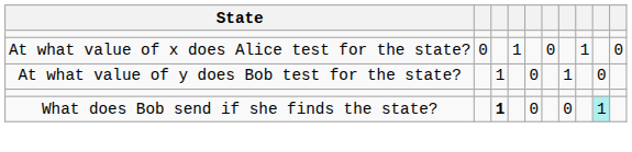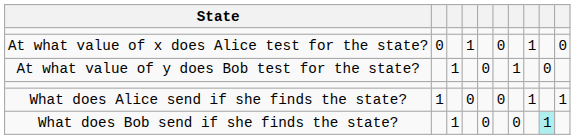 <table class=wikitable style="text-align: center;">
 <tr>
 <th>State</th>
 <th></th>
 <th></th>
 <th></th>
 <th></th>
 <th></th>
 <th></th>
 <th></th>
 <th></th>
 <th></th>
 </tr>
 <tr>
 <td></td>
 <td></td>
 <td></td>
 <td></td>
 <td></td>
 <td></td>
 <td></td>
 <td></td>
 <td></td>
 <td></td>
 </tr>
 <tr>
 <td>At what value of x does Alice test for the state?</td>
 <td>0</td>
 <td></td>
 <td>1</td>
 <td></td>
 <td>0</td>
 <td></td>
 <td>1</td>
 <td></td>
 <td>0</td>
 </tr>
 <tr>
 <td>At what value of y does Bob test for the state?</td>
 <td></td>
 <td>1</td>
 <td></td>
 <td>0</td>
 <td></td>
 <td>1</td>
 <td></td>
 <td>0</td>
 <td></td>
 </tr>
 <tr>
 <td></td>
 <td></td>
 <td></td>
 <td></td>
 <td></td>
 <td></td>
 <td></td>
 <td></td>
 <td></td>
 <td></td>
 </tr>
 <tr>
+<td>What does Alice send if she finds the state?</td>
+<td>1</td>
+<td></td>
+<td>0</td>
+<td></td>
+<td>0</td>
+<td></td>
+<td>1</td>
+<td></td>
+<td>1</td>
+</tr>
+<tr>
 <td>What does Bob send if she finds the state?</td>
 <td></td>
-<td><strong>1</strong></td>
+<td>1</td>
 <td></td>
 <td>0</td>
 <td></td>
 <td>0</td>
 <td></td>
 <td style="background: paleturquoise;">1</td>
 <td></td>
 </tr>
 </table>
